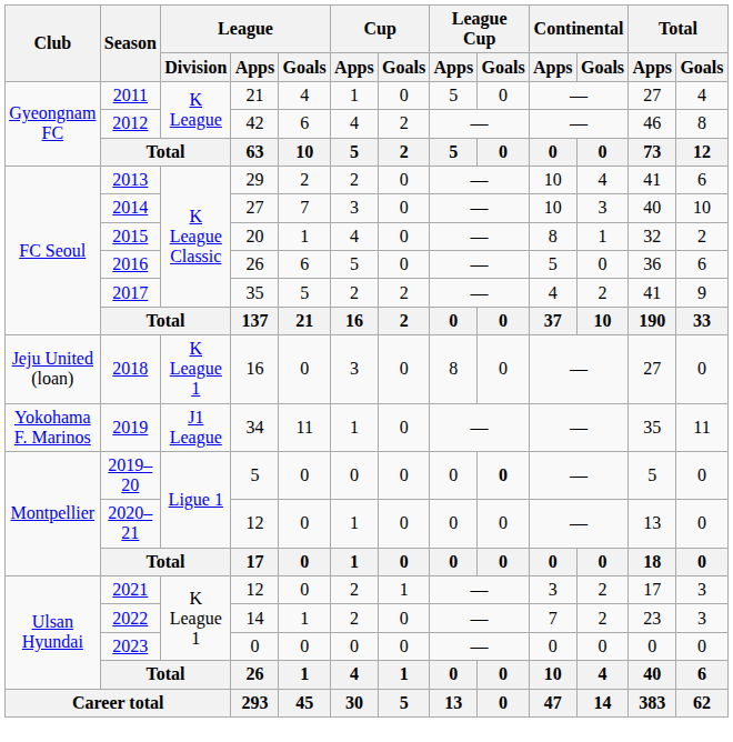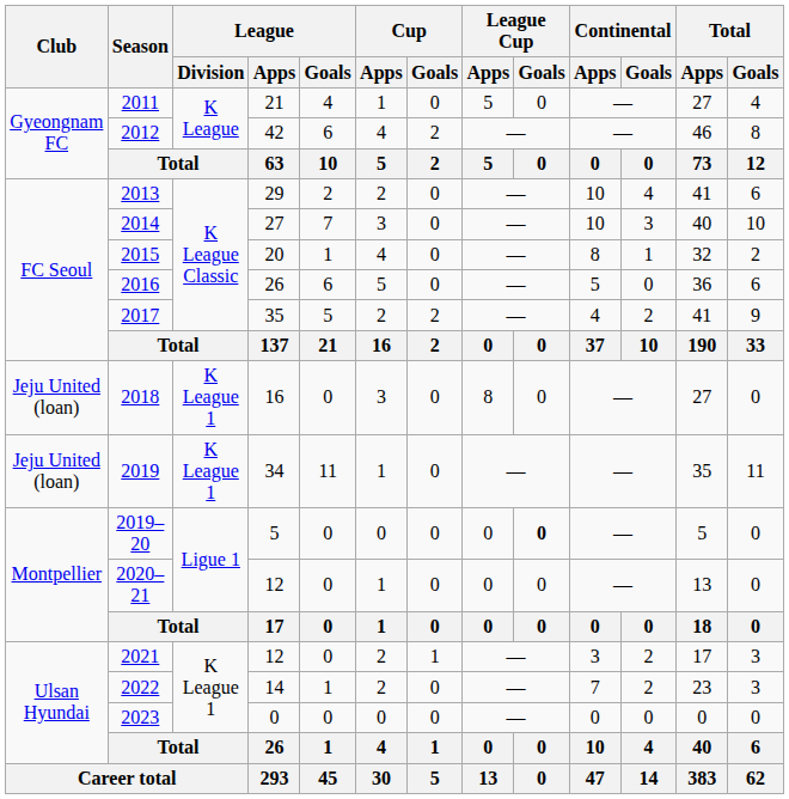 <table class="wikitable" style="text-align:center">
 <tr>
 <th rowspan="2">Club</th>
 <th rowspan="2">Season</th>
 <th colspan="3">League</th>
 <th colspan="2">Cup</th>
 <th colspan="2">League Cup</th>
 <th colspan="2">Continental</th>
 <th colspan="2">Total</th>
 </tr>
 <tr>
 <th>Division</th>
 <th>Apps</th>
 <th>Goals</th>
 <th>Apps</th>
 <th>Goals</th>
 <th>Apps</th>
 <th>Goals</th>
 <th>Apps</th>
 <th>Goals</th>
 <th>Apps</th>
 <th>Goals</th>
 </tr>
 <tr>
 <td rowspan="3"><a href='#'>Gyeongnam FC</a></td>
 <td><a href='#'>2011</a></td>
 <td rowspan="2"><a href='#'>K League</a></td>
 <td>21</td>
 <td>4</td>
 <td>1</td>
 <td>0</td>
 <td>5</td>
 <td>0</td>
 <td colspan="2">—</td>
 <td>27</td>
 <td>4</td>
 </tr>
 <tr>
 <td><a href='#'>2012</a></td>
 <td>42</td>
 <td>6</td>
 <td>4</td>
 <td>2</td>
 <td colspan="2">—</td>
 <td colspan="2">—</td>
 <td>46</td>
 <td>8</td>
 </tr>
 <tr>
 <th colspan="2">Total</th>
 <th>63</th>
 <th>10</th>
 <th>5</th>
 <th>2</th>
 <th>5</th>
 <th>0</th>
 <th>0</th>
 <th>0</th>
 <th>73</th>
 <th>12</th>
 </tr>
 <tr>
 <td rowspan="6"><a href='#'>FC Seoul</a></td>
 <td><a href='#'>2013</a></td>
 <td rowspan="5"><a href='#'>K League Classic</a></td>
 <td>29</td>
 <td>2</td>
 <td>2</td>
 <td>0</td>
 <td colspan="2">—</td>
 <td>10</td>
 <td>4</td>
 <td>41</td>
 <td>6</td>
 </tr>
 <tr>
 <td><a href='#'>2014</a></td>
 <td>27</td>
 <td>7</td>
 <td>3</td>
 <td>0</td>
 <td colspan="2">—</td>
 <td>10</td>
 <td>3</td>
 <td>40</td>
 <td>10</td>
 </tr>
 <tr>
 <td><a href='#'>2015</a></td>
 <td>20</td>
 <td>1</td>
 <td>4</td>
 <td>0</td>
 <td colspan="2">—</td>
 <td>8</td>
 <td>1</td>
 <td>32</td>
 <td>2</td>
 </tr>
 <tr>
 <td><a href='#'>2016</a></td>
 <td>26</td>
 <td>6</td>
 <td>5</td>
 <td>0</td>
 <td colspan="2">—</td>
 <td>5</td>
 <td>0</td>
 <td>36</td>
 <td>6</td>
 </tr>
 <tr>
 <td><a href='#'>2017</a></td>
 <td>35</td>
 <td>5</td>
 <td>2</td>
 <td>2</td>
 <td colspan="2">—</td>
 <td>4</td>
 <td>2</td>
 <td>41</td>
 <td>9</td>
 </tr>
 <tr>
 <th colspan="2">Total</th>
 <th>137</th>
 <th>21</th>
 <th>16</th>
 <th>2</th>
 <th>0</th>
 <th>0</th>
 <th>37</th>
 <th>10</th>
 <th>190</th>
 <th>33</th>
 </tr>
 <tr>
 <td><a href='#'>Jeju United</a> (loan)</td>
 <td><a href='#'>2018</a></td>
 <td><a href='#'>K League 1</a></td>
 <td>16</td>
 <td>0</td>
 <td>3</td>
 <td>0</td>
 <td>8</td>
 <td>0</td>
 <td colspan="2">—</td>
 <td>27</td>
 <td>0</td>
 </tr>
 <tr>
-<td><a href='#'>Yokohama F. Marinos</a></td>
+<td><a href='#'>Jeju United</a> (loan)</td>
 <td><a href='#'>2019</a></td>
-<td><a href='#'>J1 League</a></td>
+<td><a href='#'>K League 1</a></td>
 <td>34</td>
 <td>11</td>
 <td>1</td>
 <td>0</td>
 <td colspan="2">—</td>
 <td colspan="2">—</td>
 <td>35</td>
 <td>11</td>
 </tr>
 <tr>
 <td rowspan="3"><a href='#'>Montpellier</a></td>
 <td><a href='#'>2019–20</a></td>
 <td rowspan="2"><a href='#'>Ligue 1</a></td>
 <td>5</td>
 <td>0</td>
 <td>0</td>
 <td>0</td>
 <td>0</td>
 <td><strong>0</strong></td>
 <td colspan="2">—</td>
 <td>5</td>
 <td>0</td>
 </tr>
 <tr>
 <td><a href='#'>2020–21</a></td>
 <td>12</td>
 <td>0</td>
 <td>1</td>
 <td>0</td>
 <td>0</td>
 <td>0</td>
 <td colspan="2">—</td>
 <td>13</td>
 <td>0</td>
 </tr>
 <tr>
 <th colspan="2">Total</th>
 <th>17</th>
 <th>0</th>
 <th>1</th>
 <th>0</th>
 <th>0</th>
 <th>0</th>
 <th>0</th>
 <th>0</th>
 <th>18</th>
 <th>0</th>
 </tr>
 <tr>
 <td rowspan="4"><a href='#'>Ulsan Hyundai</a></td>
 <td><a href='#'>2021</a></td>
 <td rowspan="3">K League 1</td>
 <td>12</td>
 <td>0</td>
 <td>2</td>
 <td>1</td>
 <td colspan="2">—</td>
 <td>3</td>
 <td>2</td>
 <td>17</td>
 <td>3</td>
 </tr>
 <tr>
 <td><a href='#'>2022</a></td>
 <td>14</td>
 <td>1</td>
 <td>2</td>
 <td>0</td>
 <td colspan="2">—</td>
 <td>7</td>
 <td>2</td>
 <td>23</td>
 <td>3</td>
 </tr>
 <tr>
 <td><a href='#'>2023</a></td>
 <td>0</td>
 <td>0</td>
 <td>0</td>
 <td>0</td>
 <td colspan="2">—</td>
 <td>0</td>
 <td>0</td>
 <td>0</td>
 <td>0</td>
 </tr>
 <tr>
 <th colspan="2">Total</th>
 <th>26</th>
 <th>1</th>
 <th>4</th>
 <th>1</th>
 <th>0</th>
 <th>0</th>
 <th>10</th>
 <th>4</th>
 <th>40</th>
 <th>6</th>
 </tr>
 <tr>
 <th colspan="3">Career total</th>
 <th>293</th>
 <th>45</th>
 <th>30</th>
 <th>5</th>
 <th>13</th>
 <th>0</th>
 <th>47</th>
 <th>14</th>
 <th>383</th>
 <th>62</th>
 </tr>
 </table>
